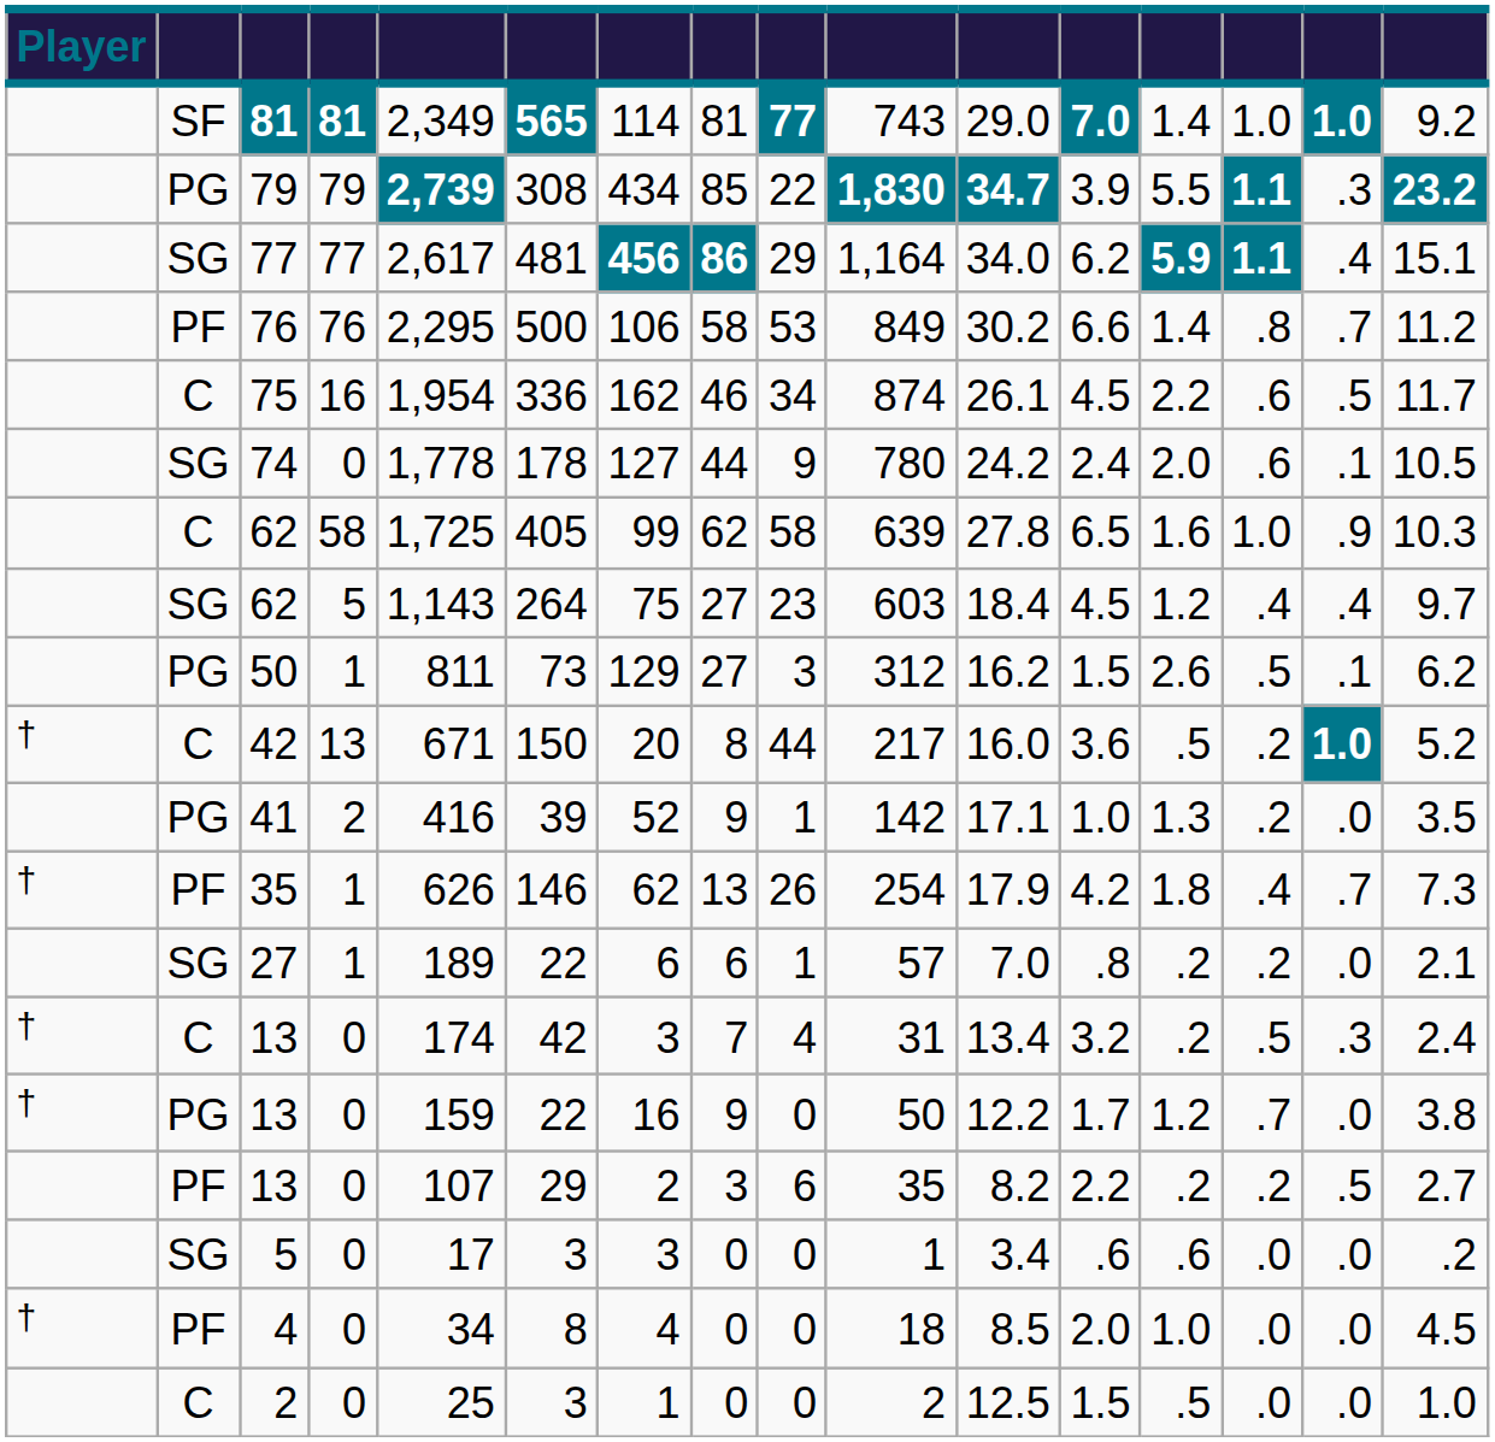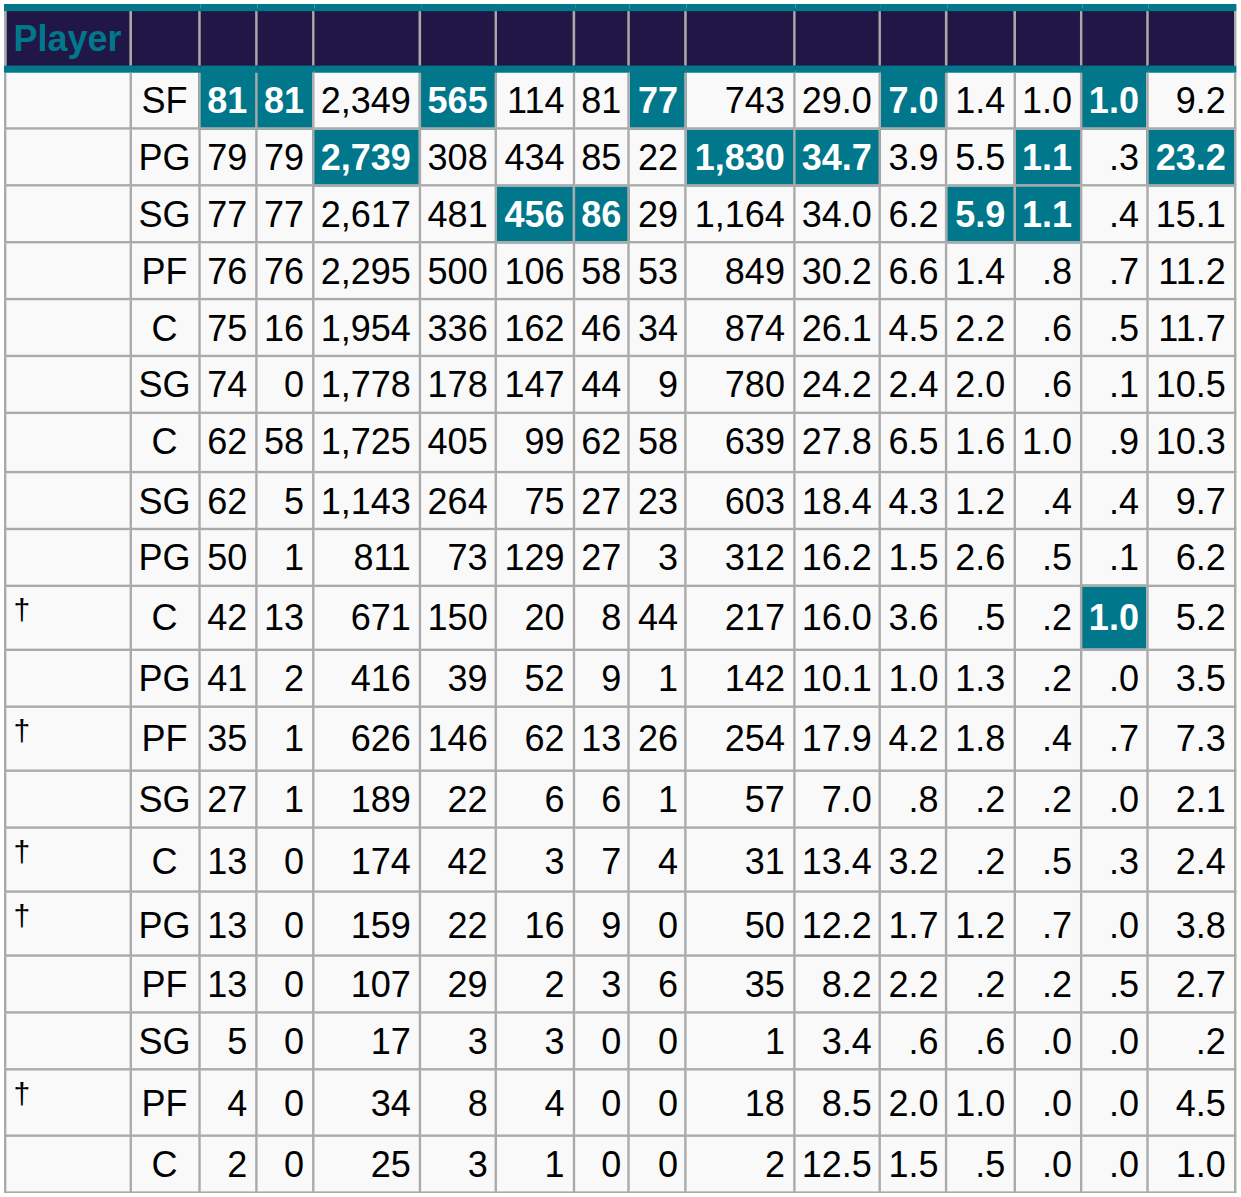 <table class="wikitable sortable" style="font-size: 95%; text-align:right;">
 <tr>
 <th style="background:#211747; color:#00778B; border-top:#00778B 3px solid; border-bottom:#00778B 3px solid;">Player</th>
 <th style="background:#211747; color:#00778B; border-top:#00778B 3px solid; border-bottom:#00778B 3px solid;"></th>
 <th style="background:#211747; color:#00778B; border-top:#00778B 3px solid; border-bottom:#00778B 3px solid;"></th>
 <th style="background:#211747; color:#00778B; border-top:#00778B 3px solid; border-bottom:#00778B 3px solid;"></th>
 <th style="background:#211747; color:#00778B; border-top:#00778B 3px solid; border-bottom:#00778B 3px solid;"></th>
 <th style="background:#211747; color:#00778B; border-top:#00778B 3px solid; border-bottom:#00778B 3px solid;"></th>
 <th style="background:#211747; color:#00778B; border-top:#00778B 3px solid; border-bottom:#00778B 3px solid;"></th>
 <th style="background:#211747; color:#00778B; border-top:#00778B 3px solid; border-bottom:#00778B 3px solid;"></th>
 <th style="background:#211747; color:#00778B; border-top:#00778B 3px solid; border-bottom:#00778B 3px solid;"></th>
 <th style="background:#211747; color:#00778B; border-top:#00778B 3px solid; border-bottom:#00778B 3px solid;"></th>
 <th style="background:#211747; color:#00778B; border-top:#00778B 3px solid; border-bottom:#00778B 3px solid;"></th>
 <th style="background:#211747; color:#00778B; border-top:#00778B 3px solid; border-bottom:#00778B 3px solid;"></th>
 <th style="background:#211747; color:#00778B; border-top:#00778B 3px solid; border-bottom:#00778B 3px solid;"></th>
 <th style="background:#211747; color:#00778B; border-top:#00778B 3px solid; border-bottom:#00778B 3px solid;"></th>
 <th style="background:#211747; color:#00778B; border-top:#00778B 3px solid; border-bottom:#00778B 3px solid;"></th>
 <th style="background:#211747; color:#00778B; border-top:#00778B 3px solid; border-bottom:#00778B 3px solid;"></th>
 </tr>
 <tr>
 <td style="text-align:left;"></td>
 <td style="text-align:center;">SF</td>
 <td style="background:#00778B; color:#FFFFFF;"><strong>81</strong></td>
 <td style="background:#00778B; color:#FFFFFF;"><strong>81</strong></td>
 <td>2,349</td>
 <td style="background:#00778B; color:#FFFFFF;"><strong>565</strong></td>
 <td>114</td>
 <td>81</td>
 <td style="background:#00778B; color:#FFFFFF;"><strong>77</strong></td>
 <td>743</td>
 <td>29.0</td>
 <td style="background:#00778B; color:#FFFFFF;"><strong>7.0</strong></td>
 <td>1.4</td>
 <td>1.0</td>
 <td style="background:#00778B; color:#FFFFFF;"><strong>1.0</strong></td>
 <td>9.2</td>
 </tr>
 <tr>
 <td style="text-align:left;"></td>
 <td style="text-align:center;">PG</td>
 <td>79</td>
 <td>79</td>
 <td style="background:#00778B; color:#FFFFFF;"><strong>2,739</strong></td>
 <td>308</td>
 <td>434</td>
 <td>85</td>
 <td>22</td>
 <td style="background:#00778B; color:#FFFFFF;"><strong>1,830</strong></td>
 <td style="background:#00778B; color:#FFFFFF;"><strong>34.7</strong></td>
 <td>3.9</td>
 <td>5.5</td>
 <td style="background:#00778B; color:#FFFFFF;"><strong>1.1</strong></td>
 <td>.3</td>
 <td style="background:#00778B; color:#FFFFFF;"><strong>23.2</strong></td>
 </tr>
 <tr>
 <td style="text-align:left;"></td>
 <td style="text-align:center;">SG</td>
 <td>77</td>
 <td>77</td>
 <td>2,617</td>
 <td>481</td>
 <td style="background:#00778B; color:#FFFFFF;"><strong>456</strong></td>
 <td style="background:#00778B; color:#FFFFFF;"><strong>86</strong></td>
 <td>29</td>
 <td>1,164</td>
 <td>34.0</td>
 <td>6.2</td>
 <td style="background:#00778B; color:#FFFFFF;"><strong>5.9</strong></td>
 <td style="background:#00778B; color:#FFFFFF;"><strong>1.1</strong></td>
 <td>.4</td>
 <td>15.1</td>
 </tr>
 <tr>
 <td style="text-align:left;"></td>
 <td style="text-align:center;">PF</td>
 <td>76</td>
 <td>76</td>
 <td>2,295</td>
 <td>500</td>
 <td>106</td>
 <td>58</td>
 <td>53</td>
 <td>849</td>
 <td>30.2</td>
 <td>6.6</td>
 <td>1.4</td>
 <td>.8</td>
 <td>.7</td>
 <td>11.2</td>
 </tr>
 <tr>
 <td style="text-align:left;"></td>
 <td style="text-align:center;">C</td>
 <td>75</td>
 <td>16</td>
 <td>1,954</td>
 <td>336</td>
 <td>162</td>
 <td>46</td>
 <td>34</td>
 <td>874</td>
 <td>26.1</td>
 <td>4.5</td>
 <td>2.2</td>
 <td>.6</td>
 <td>.5</td>
 <td>11.7</td>
 </tr>
 <tr>
 <td style="text-align:left;"></td>
 <td style="text-align:center;">SG</td>
 <td>74</td>
 <td>0</td>
 <td>1,778</td>
 <td>178</td>
-<td>127</td>
+<td>147</td>
 <td>44</td>
 <td>9</td>
 <td>780</td>
 <td>24.2</td>
 <td>2.4</td>
 <td>2.0</td>
 <td>.6</td>
 <td>.1</td>
 <td>10.5</td>
 </tr>
 <tr>
 <td style="text-align:left;"></td>
 <td style="text-align:center;">C</td>
 <td>62</td>
 <td>58</td>
 <td>1,725</td>
 <td>405</td>
 <td>99</td>
 <td>62</td>
 <td>58</td>
 <td>639</td>
 <td>27.8</td>
 <td>6.5</td>
 <td>1.6</td>
 <td>1.0</td>
 <td>.9</td>
 <td>10.3</td>
 </tr>
 <tr>
 <td style="text-align:left;"></td>
 <td style="text-align:center;">SG</td>
 <td>62</td>
 <td>5</td>
 <td>1,143</td>
 <td>264</td>
 <td>75</td>
 <td>27</td>
 <td>23</td>
 <td>603</td>
 <td>18.4</td>
-<td>4.5</td>
+<td>4.3</td>
 <td>1.2</td>
 <td>.4</td>
 <td>.4</td>
 <td>9.7</td>
 </tr>
 <tr>
 <td style="text-align:left;"></td>
 <td style="text-align:center;">PG</td>
 <td>50</td>
 <td>1</td>
 <td>811</td>
 <td>73</td>
 <td>129</td>
 <td>27</td>
 <td>3</td>
 <td>312</td>
 <td>16.2</td>
 <td>1.5</td>
 <td>2.6</td>
 <td>.5</td>
 <td>.1</td>
 <td>6.2</td>
 </tr>
 <tr>
 <td style="text-align:left;"><sup>†</sup></td>
 <td style="text-align:center;">C</td>
 <td>42</td>
 <td>13</td>
 <td>671</td>
 <td>150</td>
 <td>20</td>
 <td>8</td>
 <td>44</td>
 <td>217</td>
 <td>16.0</td>
 <td>3.6</td>
 <td>.5</td>
 <td>.2</td>
 <td style="background:#00778B; color:#FFFFFF;"><strong>1.0</strong></td>
 <td>5.2</td>
 </tr>
 <tr>
 <td style="text-align:left;"></td>
 <td style="text-align:center;">PG</td>
 <td>41</td>
 <td>2</td>
 <td>416</td>
 <td>39</td>
 <td>52</td>
 <td>9</td>
 <td>1</td>
 <td>142</td>
-<td>17.1</td>
+<td>10.1</td>
 <td>1.0</td>
 <td>1.3</td>
 <td>.2</td>
 <td>.0</td>
 <td>3.5</td>
 </tr>
 <tr>
 <td style="text-align:left;"><sup>†</sup></td>
 <td style="text-align:center;">PF</td>
 <td>35</td>
 <td>1</td>
 <td>626</td>
 <td>146</td>
 <td>62</td>
 <td>13</td>
 <td>26</td>
 <td>254</td>
 <td>17.9</td>
 <td>4.2</td>
 <td>1.8</td>
 <td>.4</td>
 <td>.7</td>
 <td>7.3</td>
 </tr>
 <tr>
 <td style="text-align:left;"></td>
 <td style="text-align:center;">SG</td>
 <td>27</td>
 <td>1</td>
 <td>189</td>
 <td>22</td>
 <td>6</td>
 <td>6</td>
 <td>1</td>
 <td>57</td>
 <td>7.0</td>
 <td>.8</td>
 <td>.2</td>
 <td>.2</td>
 <td>.0</td>
 <td>2.1</td>
 </tr>
 <tr>
 <td style="text-align:left;"><sup>†</sup></td>
 <td style="text-align:center;">C</td>
 <td>13</td>
 <td>0</td>
 <td>174</td>
 <td>42</td>
 <td>3</td>
 <td>7</td>
 <td>4</td>
 <td>31</td>
 <td>13.4</td>
 <td>3.2</td>
 <td>.2</td>
 <td>.5</td>
 <td>.3</td>
 <td>2.4</td>
 </tr>
 <tr>
 <td style="text-align:left;"><sup>†</sup></td>
 <td style="text-align:center;">PG</td>
 <td>13</td>
 <td>0</td>
 <td>159</td>
 <td>22</td>
 <td>16</td>
 <td>9</td>
 <td>0</td>
 <td>50</td>
 <td>12.2</td>
 <td>1.7</td>
 <td>1.2</td>
 <td>.7</td>
 <td>.0</td>
 <td>3.8</td>
 </tr>
 <tr>
 <td style="text-align:left;"></td>
 <td style="text-align:center;">PF</td>
 <td>13</td>
 <td>0</td>
 <td>107</td>
 <td>29</td>
 <td>2</td>
 <td>3</td>
 <td>6</td>
 <td>35</td>
 <td>8.2</td>
 <td>2.2</td>
 <td>.2</td>
 <td>.2</td>
 <td>.5</td>
 <td>2.7</td>
 </tr>
 <tr>
 <td style="text-align:left;"></td>
 <td style="text-align:center;">SG</td>
 <td>5</td>
 <td>0</td>
 <td>17</td>
 <td>3</td>
 <td>3</td>
 <td>0</td>
 <td>0</td>
 <td>1</td>
 <td>3.4</td>
 <td>.6</td>
 <td>.6</td>
 <td>.0</td>
 <td>.0</td>
 <td>.2</td>
 </tr>
 <tr>
 <td style="text-align:left;"><sup>†</sup></td>
 <td style="text-align:center;">PF</td>
 <td>4</td>
 <td>0</td>
 <td>34</td>
 <td>8</td>
 <td>4</td>
 <td>0</td>
 <td>0</td>
 <td>18</td>
 <td>8.5</td>
 <td>2.0</td>
 <td>1.0</td>
 <td>.0</td>
 <td>.0</td>
 <td>4.5</td>
 </tr>
 <tr>
 <td style="text-align:left;"></td>
 <td style="text-align:center;">C</td>
 <td>2</td>
 <td>0</td>
 <td>25</td>
 <td>3</td>
 <td>1</td>
 <td>0</td>
 <td>0</td>
 <td>2</td>
 <td>12.5</td>
 <td>1.5</td>
 <td>.5</td>
 <td>.0</td>
 <td>.0</td>
 <td>1.0</td>
 </tr>
 </table>
